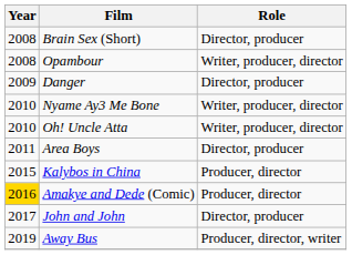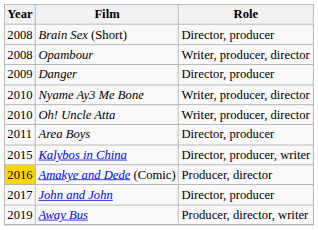 <table class="wikitable sortable">
 <tr>
 <th>Year</th>
 <th>Film</th>
 <th>Role</th>
 </tr>
 <tr>
 <td>2008</td>
 <td><em>Brain Sex</em> (Short)</td>
 <td>Director, producer</td>
 </tr>
 <tr>
 <td>2008</td>
 <td><em>Opambour</em></td>
 <td>Writer, producer, director</td>
 </tr>
 <tr>
 <td>2009</td>
 <td><em>Danger</em></td>
 <td>Director, producer</td>
 </tr>
 <tr>
 <td>2010</td>
 <td><em>Nyame Ay3 Me Bone</em></td>
 <td>Writer, producer, director</td>
 </tr>
 <tr>
 <td>2010</td>
 <td><em>Oh!  Uncle Atta</em></td>
 <td>Writer, producer, director</td>
 </tr>
 <tr>
 <td>2011</td>
 <td><em>Area Boys</em></td>
 <td>Director, producer</td>
 </tr>
 <tr>
 <td>2015</td>
 <td><em><a href='#'>Kalybos in China</a></em></td>
-<td>Producer, director</td>
+<td>Director, producer, writer</td>
 </tr>
 <tr>
 <td style="background: gold;">2016</td>
 <td><em><a href='#'>Amakye and Dede</a></em> (Comic)</td>
 <td>Producer, director</td>
 </tr>
 <tr>
 <td>2017</td>
 <td><em><a href='#'>John and John</a></em></td>
 <td>Director, producer</td>
 </tr>
 <tr>
 <td>2019</td>
 <td><em><a href='#'>Away Bus</a></em></td>
 <td>Producer, director, writer</td>
 </tr>
 <tr>
 </tr>
 </table>
